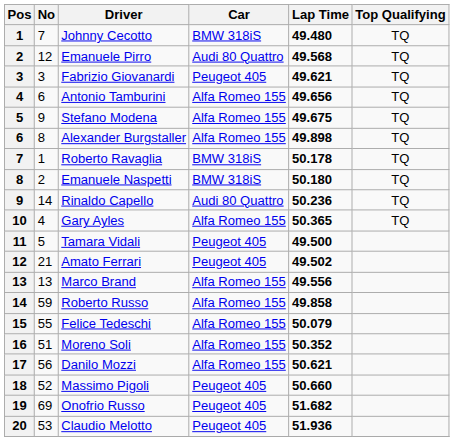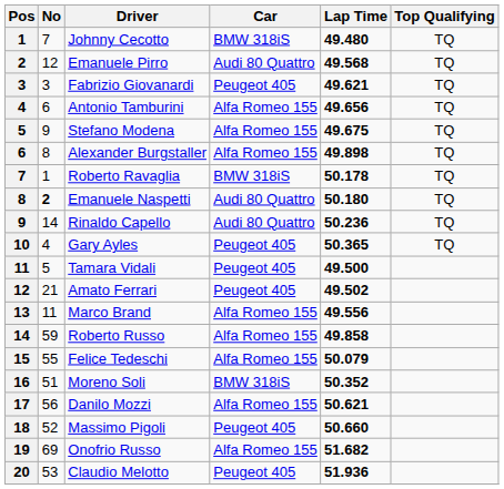 <table class="wikitable" style="font-size: 85%;">
 <tr>
 <th>Pos</th>
 <th>No</th>
 <th>Driver</th>
 <th>Car</th>
 <th>Lap Time</th>
 <th>Top Qualifying</th>
 </tr>
 <tr>
 <th>1</th>
 <td>7</td>
 <td> <a href='#'>Johnny Cecotto</a></td>
 <td><a href='#'>BMW 318iS</a></td>
 <td><strong>49.480</strong></td>
 <td align=center>TQ</td>
 </tr>
 <tr>
 <th>2</th>
 <td>12</td>
 <td> <a href='#'>Emanuele Pirro</a></td>
 <td><a href='#'>Audi 80 Quattro</a></td>
 <td><strong>49.568</strong></td>
 <td align=center>TQ</td>
 </tr>
 <tr>
 <th>3</th>
 <td>3</td>
 <td> <a href='#'>Fabrizio Giovanardi</a></td>
 <td><a href='#'>Peugeot 405</a></td>
 <td><strong>49.621</strong></td>
 <td align=center>TQ</td>
 </tr>
 <tr>
 <th>4</th>
 <td>6</td>
 <td> <a href='#'>Antonio Tamburini</a></td>
 <td><a href='#'>Alfa Romeo 155</a></td>
 <td><strong>49.656</strong></td>
 <td align=center>TQ</td>
 </tr>
 <tr>
 <th>5</th>
 <td>9</td>
 <td> <a href='#'>Stefano Modena</a></td>
 <td><a href='#'>Alfa Romeo 155</a></td>
 <td><strong>49.675</strong></td>
 <td align=center>TQ</td>
 </tr>
 <tr>
 <th>6</th>
 <td>8</td>
 <td> <a href='#'> Alexander Burgstaller</a></td>
 <td><a href='#'>Alfa Romeo 155</a></td>
 <td><strong>49.898</strong></td>
 <td align=center>TQ</td>
 </tr>
 <tr>
 <th>7</th>
 <td>1</td>
 <td> <a href='#'>Roberto Ravaglia</a></td>
 <td><a href='#'>BMW 318iS</a></td>
 <td><strong>50.178</strong></td>
 <td align=center>TQ</td>
 </tr>
 <tr>
 <th>8</th>
-<td>2</td>
+<td><strong>2</strong></td>
 <td> <a href='#'>Emanuele Naspetti</a></td>
-<td><a href='#'>BMW 318iS</a></td>
+<td><a href='#'>Audi 80 Quattro</a></td>
 <td><strong>50.180</strong></td>
 <td align=center>TQ</td>
 </tr>
 <tr>
 <th>9</th>
 <td>14</td>
 <td> <a href='#'>Rinaldo Capello</a></td>
 <td><a href='#'>Audi 80 Quattro</a></td>
 <td><strong>50.236</strong></td>
 <td align=center>TQ</td>
 </tr>
 <tr>
 <th>10</th>
 <td>4</td>
 <td> <a href='#'>Gary Ayles</a></td>
-<td><a href='#'>Alfa Romeo 155</a></td>
+<td><a href='#'>Peugeot 405</a></td>
 <td><strong>50.365</strong></td>
 <td align=center>TQ</td>
 </tr>
 <tr>
 <th>11</th>
 <td>5</td>
 <td> <a href='#'>Tamara Vidali</a></td>
 <td><a href='#'>Peugeot 405</a></td>
 <td><strong>49.500</strong></td>
 <td></td>
 </tr>
 <tr>
 <th>12</th>
 <td>21</td>
 <td> <a href='#'>Amato Ferrari</a></td>
 <td><a href='#'>Peugeot 405</a></td>
 <td><strong>49.502</strong></td>
 <td></td>
 </tr>
 <tr>
 <th>13</th>
-<td>13</td>
+<td>11</td>
 <td> <a href='#'>Marco Brand</a></td>
 <td><a href='#'>Alfa Romeo 155</a></td>
 <td><strong>49.556</strong></td>
 <td></td>
 </tr>
 <tr>
 <th>14</th>
 <td>59</td>
 <td> <a href='#'>Roberto Russo</a></td>
 <td><a href='#'>Alfa Romeo 155</a></td>
 <td><strong>49.858</strong></td>
 <td></td>
 </tr>
 <tr>
 <th>15</th>
 <td>55</td>
 <td> <a href='#'>Felice Tedeschi</a></td>
 <td><a href='#'>Alfa Romeo 155</a></td>
 <td><strong>50.079</strong></td>
 <td></td>
 </tr>
 <tr>
 <th>16</th>
 <td>51</td>
 <td> <a href='#'>Moreno Soli</a></td>
-<td><a href='#'>Alfa Romeo 155</a></td>
+<td><a href='#'>BMW 318iS</a></td>
 <td><strong>50.352</strong></td>
 <td></td>
 </tr>
 <tr>
 <th>17</th>
 <td>56</td>
 <td> <a href='#'>Danilo Mozzi</a></td>
 <td><a href='#'>Alfa Romeo 155</a></td>
 <td><strong>50.621</strong></td>
 <td></td>
 </tr>
 <tr>
 <th>18</th>
 <td>52</td>
 <td> <a href='#'>Massimo Pigoli</a></td>
 <td><a href='#'>Peugeot 405</a></td>
 <td><strong>50.660</strong></td>
 <td></td>
 </tr>
 <tr>
 <th>19</th>
 <td>69</td>
 <td> <a href='#'>Onofrio Russo</a></td>
-<td><a href='#'>Peugeot 405</a></td>
+<td><a href='#'>Alfa Romeo 155</a></td>
 <td><strong>51.682</strong></td>
 <td></td>
 </tr>
 <tr>
 <th>20</th>
 <td>53</td>
 <td> <a href='#'>Claudio Melotto</a></td>
 <td><a href='#'>Peugeot 405</a></td>
 <td><strong>51.936</strong></td>
 <td></td>
 </tr>
 <tr>
 </tr>
 </table>
